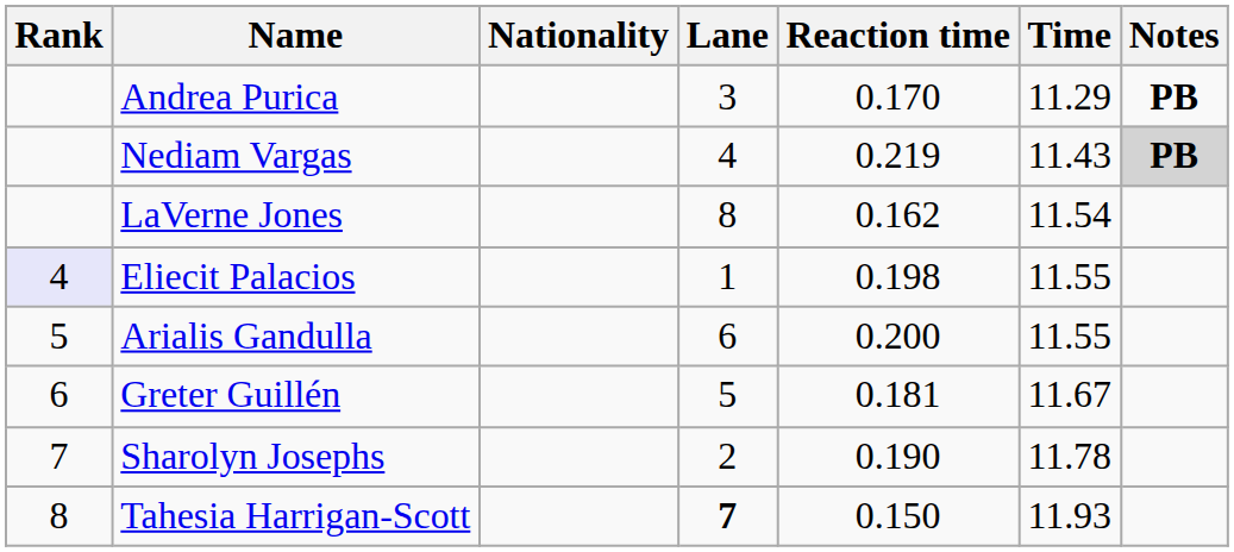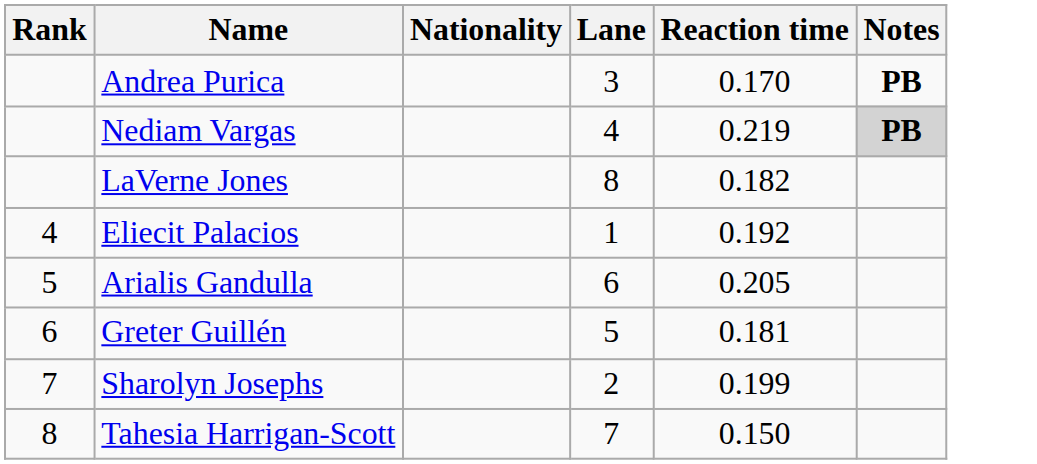 <table class="wikitable sortable" style="text-align:center">
 <tr>
 <th>Rank</th>
 <th>Name</th>
 <th>Nationality</th>
 <th>Lane</th>
 <th>Reaction time</th>
-<th>Time</th>
 <th>Notes</th>
 </tr>
 <tr>
 <td></td>
 <td align=left><a href='#'>Andrea Purica</a></td>
 <td align=left></td>
 <td>3</td>
 <td>0.170</td>
-<td>11.29</td>
 <td><strong>PB</strong></td>
 </tr>
 <tr>
 <td></td>
 <td align=left><a href='#'>Nediam Vargas</a></td>
 <td align=left></td>
 <td>4</td>
 <td>0.219</td>
-<td>11.43</td>
 <td style="background: lightgrey;"><strong>PB</strong></td>
 </tr>
 <tr>
 <td></td>
 <td align=left><a href='#'>LaVerne Jones</a></td>
 <td align=left></td>
 <td>8</td>
-<td>0.162</td>
-<td>11.54</td>
+<td>0.182</td>
 <td></td>
 </tr>
 <tr>
-<td style="background: lavender;">4</td>
+<td>4</td>
 <td align=left><a href='#'>Eliecit Palacios</a></td>
 <td align=left></td>
 <td>1</td>
-<td>0.198</td>
-<td>11.55</td>
+<td>0.192</td>
 <td></td>
 </tr>
 <tr>
 <td>5</td>
 <td align=left><a href='#'>Arialis Gandulla</a></td>
 <td align=left></td>
 <td>6</td>
-<td>0.200</td>
-<td>11.55</td>
+<td>0.205</td>
 <td></td>
 </tr>
 <tr>
 <td>6</td>
 <td align=left><a href='#'>Greter Guillén</a></td>
 <td align=left></td>
 <td>5</td>
 <td>0.181</td>
-<td>11.67</td>
 <td></td>
 </tr>
 <tr>
 <td>7</td>
 <td align=left><a href='#'>Sharolyn Josephs</a></td>
 <td align=left></td>
 <td>2</td>
-<td>0.190</td>
-<td>11.78</td>
+<td>0.199</td>
 <td></td>
 </tr>
 <tr>
 <td>8</td>
 <td align=left><a href='#'>Tahesia Harrigan-Scott</a></td>
 <td align=left></td>
-<td><strong>7</strong></td>
+<td>7</td>
 <td>0.150</td>
-<td>11.93</td>
 <td></td>
 </tr>
 </table>
